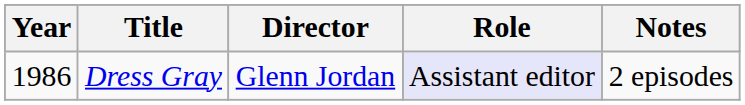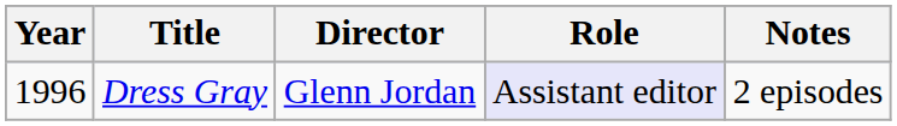 <table class="wikitable">
 <tr style="background:#b0c4de; text-align:center;">
 <th>Year</th>
 <th>Title</th>
 <th>Director</th>
 <th>Role</th>
 <th>Notes</th>
 </tr>
 <tr>
-<td>1986</td>
+<td>1996</td>
 <td><em><a href='#'>Dress Gray</a></em></td>
 <td><a href='#'>Glenn Jordan</a></td>
 <td style="background: lavender;">Assistant editor</td>
 <td>2 episodes</td>
 </tr>
 </table>
